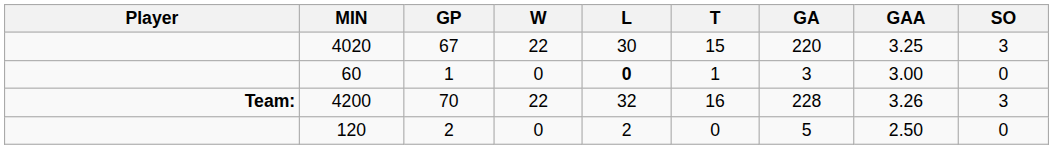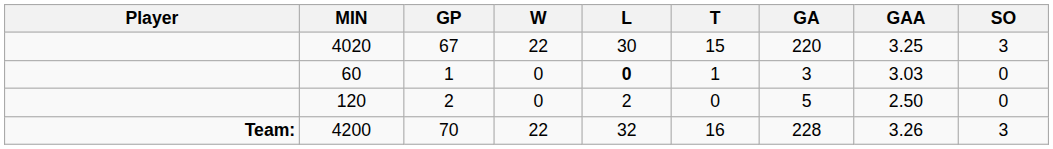 <table class="wikitable sortable" width="60%">
 <tr>
 <th bgcolor="#DDDDFF" width="10%">Player</th>
 <th width="3%" bgcolor="#DDDDFF" title="Minutes played">MIN</th>
 <th width="3%" bgcolor="#DDDDFF" title="Games played in">GP</th>
 <th width="3%" bgcolor="#DDDDFF" title="Wins">W</th>
 <th width="3%" bgcolor="#DDDDFF"title="Losses">L</th>
 <th width="3%" bgcolor="#DDDDFF" title="Ties">T</th>
 <th width="3%" bgcolor="#DDDDFF" title="Goals against">GA</th>
 <th width="3%" bgcolor="#DDDDFF" title="Goals against average">GAA</th>
 <th width="3%" bgcolor="#DDDDFF"title="Shut-outs">SO</th>
 </tr>
 <tr align="center">
 <td align="right"></td>
 <td>4020</td>
 <td>67</td>
 <td>22</td>
 <td>30</td>
 <td>15</td>
 <td>220</td>
 <td>3.25</td>
 <td>3</td>
 </tr>
 <tr align="center">
 <td align="right"></td>
 <td>60</td>
 <td>1</td>
 <td>0</td>
 <td><strong>0</strong></td>
 <td>1</td>
 <td>3</td>
-<td>3.00</td>
+<td>3.03</td>
+<td>0</td>
+</tr>
+<tr align="center">
+<td align="right"></td>
+<td>120</td>
+<td>2</td>
+<td>0</td>
+<td>2</td>
+<td>0</td>
+<td>5</td>
+<td>2.50</td>
 <td>0</td>
 </tr>
 <tr align="center">
 <td align="right"><strong>Team:</strong></td>
 <td>4200</td>
 <td>70</td>
 <td>22</td>
 <td>32</td>
 <td>16</td>
 <td>228</td>
 <td>3.26</td>
 <td>3</td>
 </tr>
-<tr align="center">
-<td align="right"></td>
-<td>120</td>
-<td>2</td>
-<td>0</td>
-<td>2</td>
-<td>0</td>
-<td>5</td>
-<td>2.50</td>
-<td>0</td>
-</tr>
 </table>
